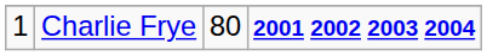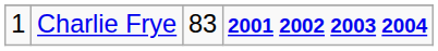 <table class="wikitable">
 <tr>
 </tr>
 <tr>
 <td>1</td>
 <td><a href='#'>Charlie Frye</a></td>
-<td><abbr>80</abbr></td>
+<td><abbr>83</abbr></td>
 <td style="font-size:80%;"><strong><a href='#'>2001</a> <a href='#'>2002</a> <a href='#'>2003</a> <a href='#'>2004</a></strong></td>
 </tr>
 </table>
